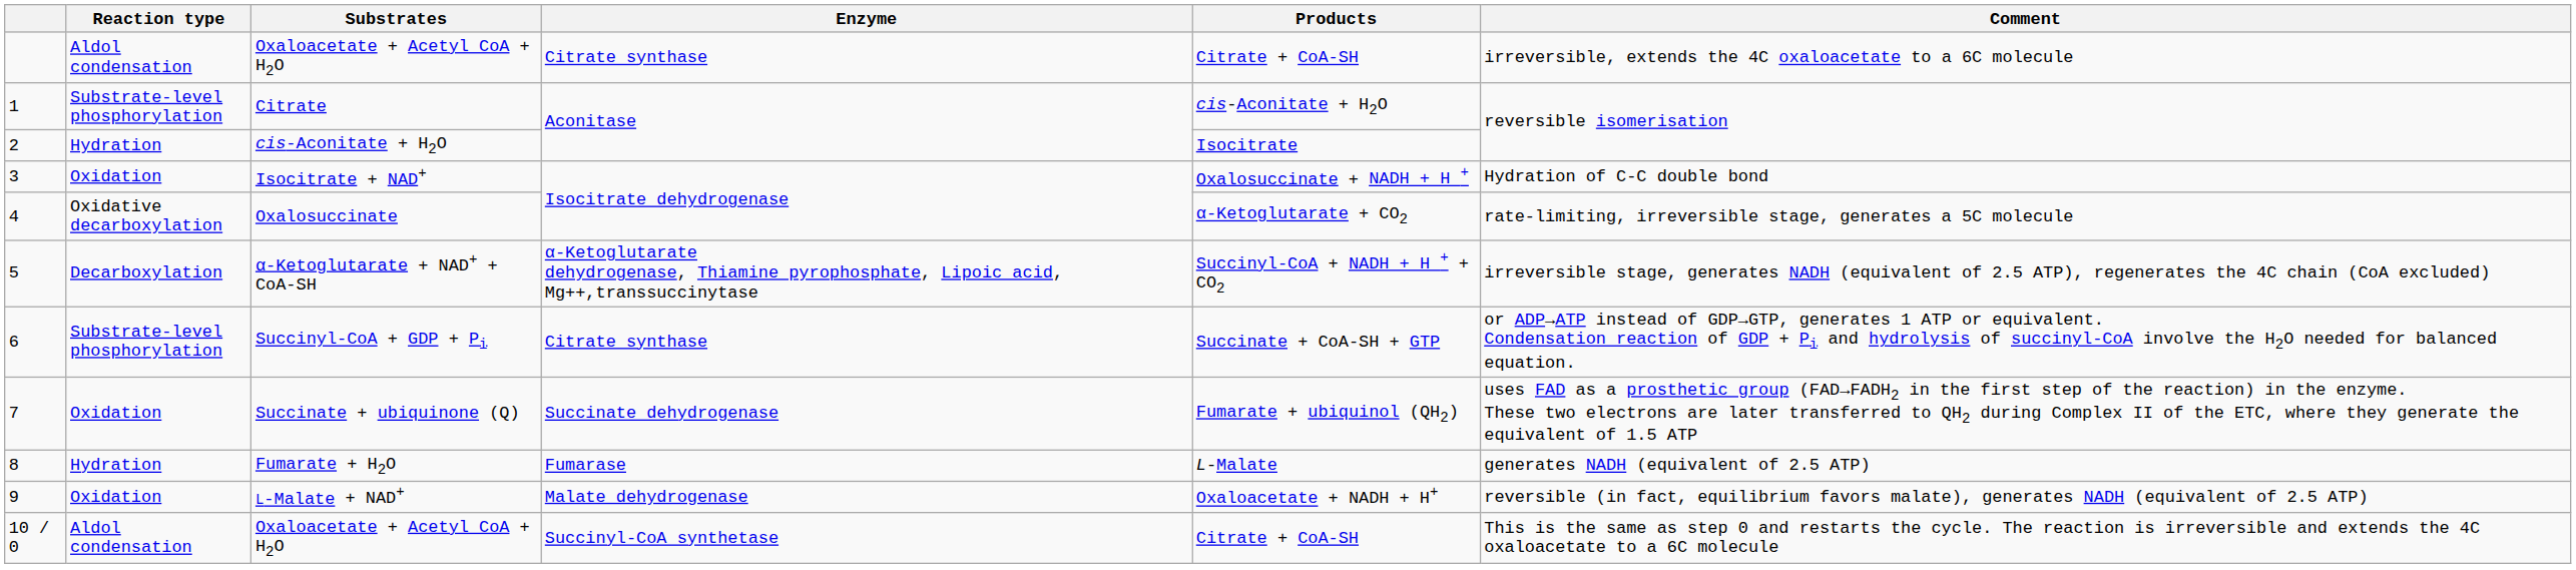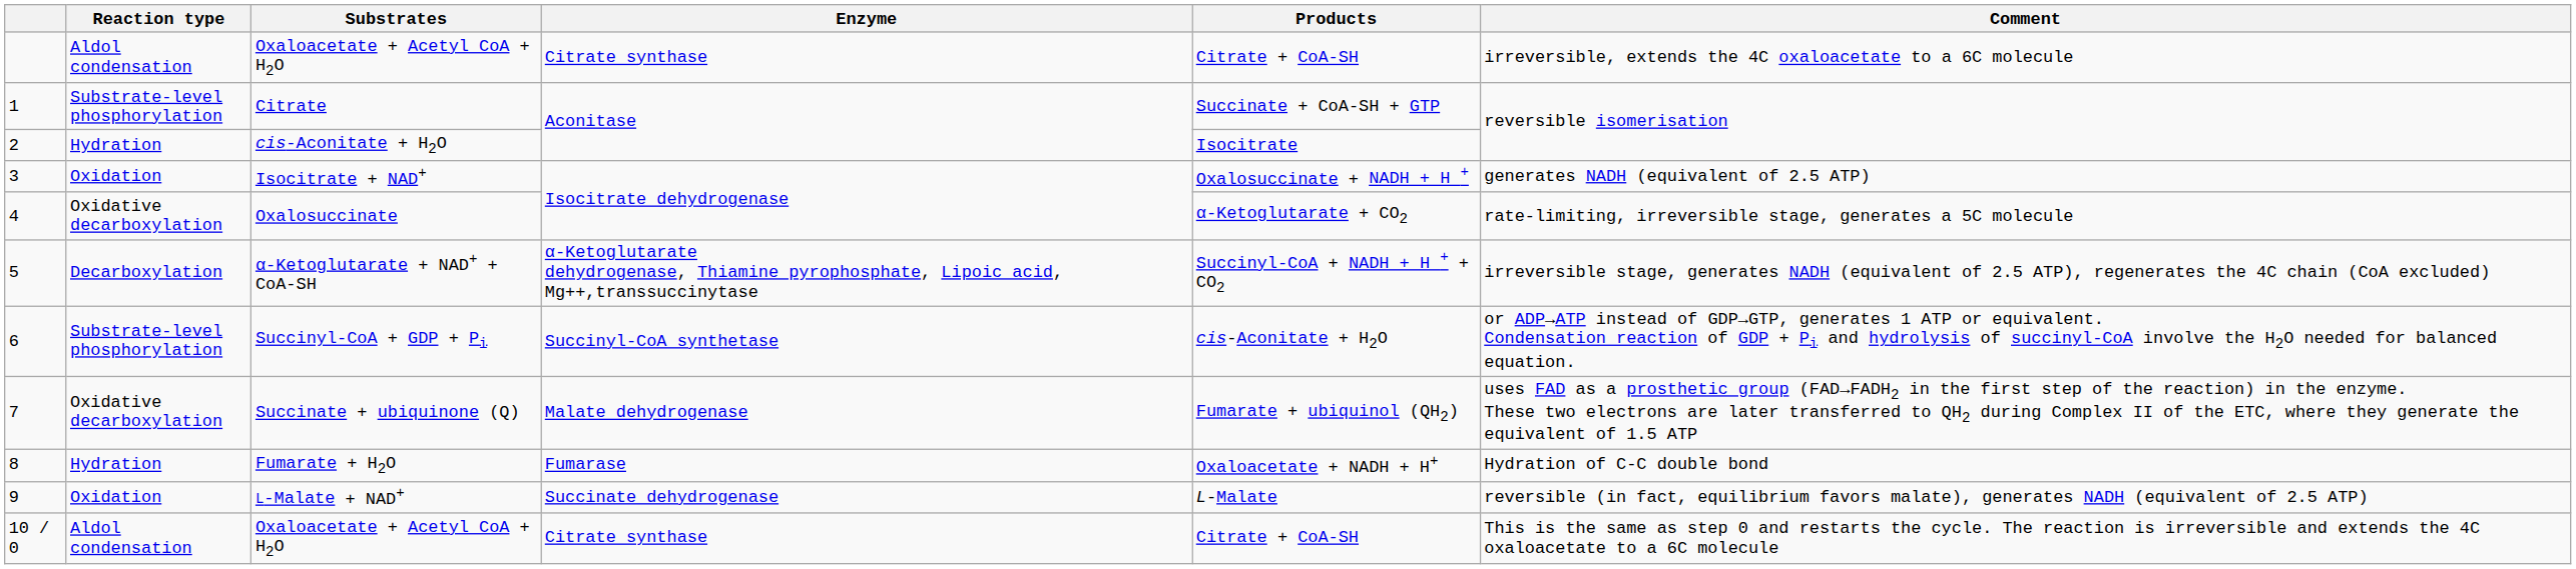 <table class="wikitable">
 <tr>
 <th></th>
 <th>Reaction type</th>
 <th>Substrates</th>
 <th>Enzyme</th>
 <th>Products</th>
 <th>Comment</th>
 </tr>
 <tr>
 <td></td>
 <td><a href='#'>Aldol condensation</a></td>
 <td><a href='#'>Oxaloacetate</a> + <a href='#'>Acetyl CoA</a> + H<sub>2</sub>O</td>
 <td><a href='#'>Citrate synthase</a></td>
 <td><a href='#'>Citrate</a> + <a href='#'>CoA-SH</a></td>
 <td>irreversible, extends the 4C <a href='#'>oxaloacetate</a> to a 6C molecule</td>
 </tr>
 <tr>
 <td>1</td>
 <td><a href='#'>Substrate-level<br>phosphorylation</a></td>
 <td><a href='#'>Citrate</a></td>
 <td rowspan="2"><a href='#'>Aconitase</a></td>
-<td><em><a href='#'>cis</a></em>-<a href='#'>Aconitate</a> + H<sub>2</sub>O</td>
+<td><a href='#'>Succinate</a> + CoA-SH + <a href='#'>GTP</a></td>
 <td rowspan=2>reversible <a href='#'>isomerisation</a></td>
 </tr>
 <tr>
 <td>2</td>
 <td><a href='#'>Hydration</a></td>
 <td><a href='#'><em>cis</em>-Aconitate</a> + H<sub>2</sub>O</td>
 <td><a href='#'>Isocitrate</a></td>
 </tr>
 <tr>
 <td>3</td>
 <td><a href='#'>Oxidation</a></td>
 <td><a href='#'>Isocitrate</a> + <a href='#'>NAD</a><sup>+</sup></td>
 <td rowspan="2"><a href='#'>Isocitrate dehydrogenase</a></td>
 <td><a href='#'>Oxalosuccinate</a> + <a href='#'>NADH + H <sup>+</sup></a></td>
-<td>Hydration of C-C double bond</td>
+<td>generates <a href='#'>NADH</a> (equivalent of 2.5 ATP)</td>
 </tr>
 <tr>
 <td>4</td>
 <td>Oxidative<br><a href='#'>decarboxylation</a></td>
 <td><a href='#'>Oxalosuccinate</a></td>
 <td><a href='#'>α-Ketoglutarate</a> + CO<sub>2</sub></td>
 <td>rate-limiting, irreversible stage, generates a 5C molecule</td>
 </tr>
 <tr>
 <td>5</td>
 <td><a href='#'>Decarboxylation</a></td>
 <td><a href='#'>α-Ketoglutarate</a> + NAD<sup>+</sup> + CoA-SH</td>
 <td><a href='#'>α-Ketoglutarate<br>dehydrogenase</a>, <a href='#'>Thiamine pyrophosphate</a>, <a href='#'>Lipoic acid</a>, Mg++,transsuccinytase</td>
 <td><a href='#'>Succinyl-CoA</a> + <a href='#'>NADH + H <sup>+</sup></a> + CO<sub>2</sub></td>
 <td>irreversible stage, generates <a href='#'>NADH</a> (equivalent of 2.5 ATP), regenerates the 4C chain (CoA excluded)</td>
 </tr>
 <tr>
 <td>6</td>
 <td><a href='#'>Substrate-level<br>phosphorylation</a></td>
 <td><a href='#'>Succinyl-CoA</a> + <a href='#'>GDP</a> + <a href='#'>P<sub>i</sub></a></td>
-<td><a href='#'>Citrate synthase</a></td>
-<td><a href='#'>Succinate</a> + CoA-SH + <a href='#'>GTP</a></td>
+<td><a href='#'>Succinyl-CoA synthetase</a></td>
+<td><em><a href='#'>cis</a></em>-<a href='#'>Aconitate</a> + H<sub>2</sub>O</td>
 <td>or <a href='#'>ADP</a>→<a href='#'>ATP</a> instead of GDP→GTP, generates 1 ATP or equivalent.<br><a href='#'>Condensation reaction</a> of <a href='#'>GDP</a> + <a href='#'>P<sub>i</sub></a> and <a href='#'>hydrolysis</a> of <a href='#'>succinyl-CoA</a> involve the H<sub>2</sub>O needed for balanced equation.</td>
 </tr>
 <tr>
 <td>7</td>
-<td><a href='#'>Oxidation</a></td>
+<td>Oxidative<br><a href='#'>decarboxylation</a></td>
 <td><a href='#'>Succinate</a> + <a href='#'>ubiquinone</a> (Q)</td>
-<td><a href='#'>Succinate dehydrogenase</a></td>
+<td><a href='#'>Malate dehydrogenase</a></td>
 <td><a href='#'>Fumarate</a> + <a href='#'>ubiquinol</a> (QH<sub>2</sub>)</td>
 <td>uses <a href='#'>FAD</a> as a <a href='#'>prosthetic group</a> (FAD→FADH<sub>2</sub> in the first step of the reaction) in the enzyme.<br>These two electrons are later transferred to QH<sub>2</sub> during Complex II of the ETC, where they generate the equivalent of 1.5 ATP</td>
 </tr>
 <tr>
 <td>8</td>
 <td><a href='#'>Hydration</a></td>
 <td><a href='#'>Fumarate</a> + H<sub>2</sub>O</td>
 <td><a href='#'>Fumarase</a></td>
-<td><em>L</em>-<a href='#'>Malate</a></td>
-<td>generates <a href='#'>NADH</a> (equivalent of 2.5 ATP)</td>
+<td><a href='#'>Oxaloacetate</a> + NADH + H<sup>+</sup></td>
+<td>Hydration of C-C double bond</td>
 </tr>
 <tr>
 <td>9</td>
 <td><a href='#'>Oxidation</a></td>
 <td><a href='#'><small>L</small>-Malate</a> + NAD<sup>+</sup></td>
-<td><a href='#'>Malate dehydrogenase</a></td>
-<td><a href='#'>Oxaloacetate</a> + NADH + H<sup>+</sup></td>
+<td><a href='#'>Succinate dehydrogenase</a></td>
+<td><em>L</em>-<a href='#'>Malate</a></td>
 <td>reversible (in fact, equilibrium favors malate), generates <a href='#'>NADH</a> (equivalent of 2.5 ATP)</td>
 </tr>
 <tr>
 <td>10 / 0</td>
 <td><a href='#'>Aldol condensation</a></td>
 <td><a href='#'>Oxaloacetate</a> + <a href='#'>Acetyl CoA</a> + H<sub>2</sub>O</td>
-<td><a href='#'>Succinyl-CoA synthetase</a></td>
+<td><a href='#'>Citrate synthase</a></td>
 <td><a href='#'>Citrate</a> + <a href='#'>CoA-SH</a></td>
 <td>This is the same as step 0 and restarts the cycle. The reaction is irreversible and extends the 4C oxaloacetate to a 6C molecule</td>
 </tr>
 </table>
